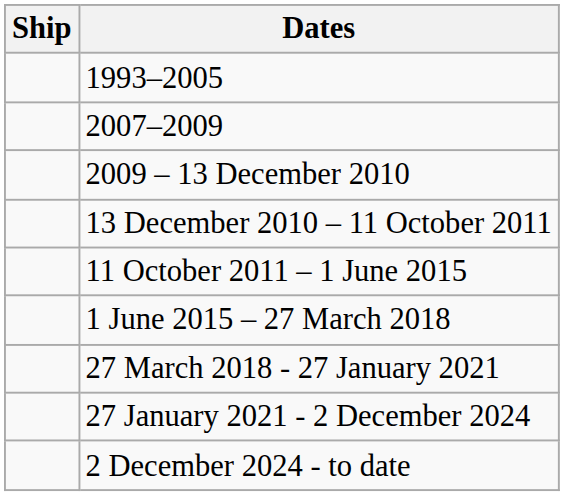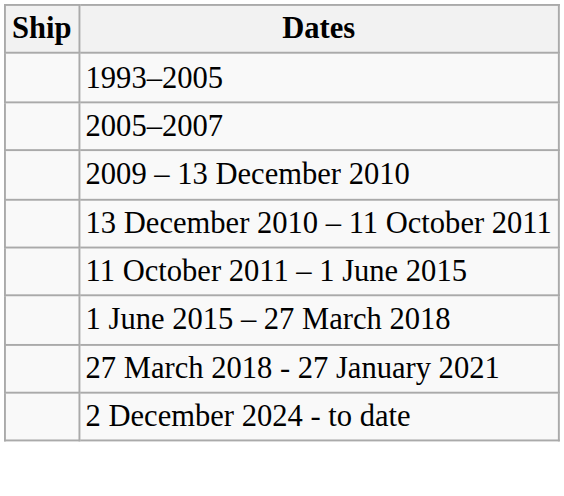 <table class="wikitable">
 <tr>
 <th>Ship</th>
 <th>Dates</th>
 </tr>
 <tr>
 <td></td>
 <td>1993–2005</td>
 </tr>
 <tr>
 <td></td>
-<td>2007–2009</td>
+<td>2005–2007</td>
 </tr>
 <tr>
 <td></td>
 <td>2009 – 13 December 2010</td>
 </tr>
 <tr>
 <td></td>
 <td>13 December 2010 – 11 October 2011</td>
 </tr>
 <tr>
 <td></td>
 <td>11 October 2011 – 1 June 2015</td>
 </tr>
 <tr>
 <td></td>
 <td>1 June 2015 – 27 March 2018</td>
 </tr>
 <tr>
 <td></td>
 <td>27 March 2018 - 27 January 2021</td>
 </tr>
 <tr>
 <td></td>
-<td>27 January 2021 - 2 December 2024</td>
-</tr>
-<tr>
-<td></td>
 <td>2 December 2024 - to date</td>
 </tr>
 </table>
